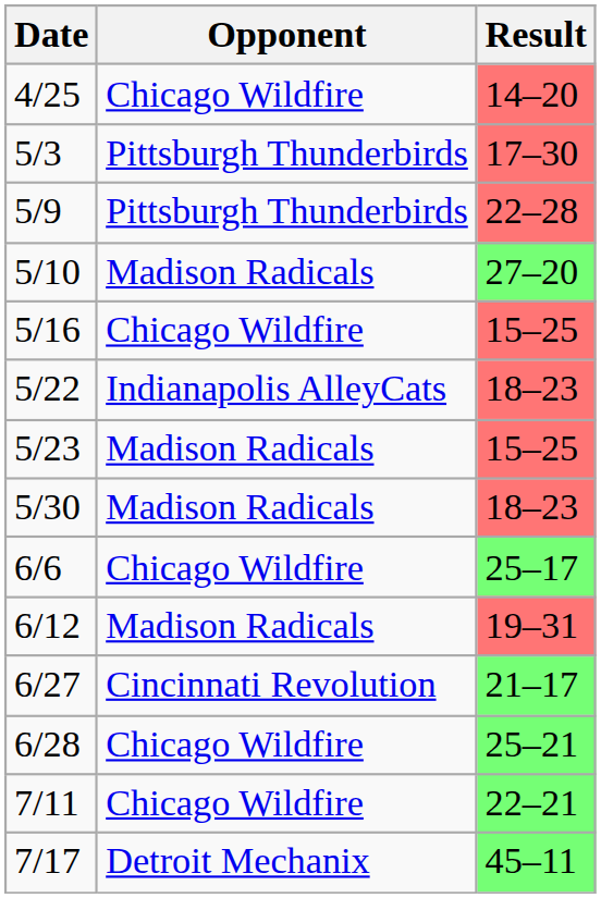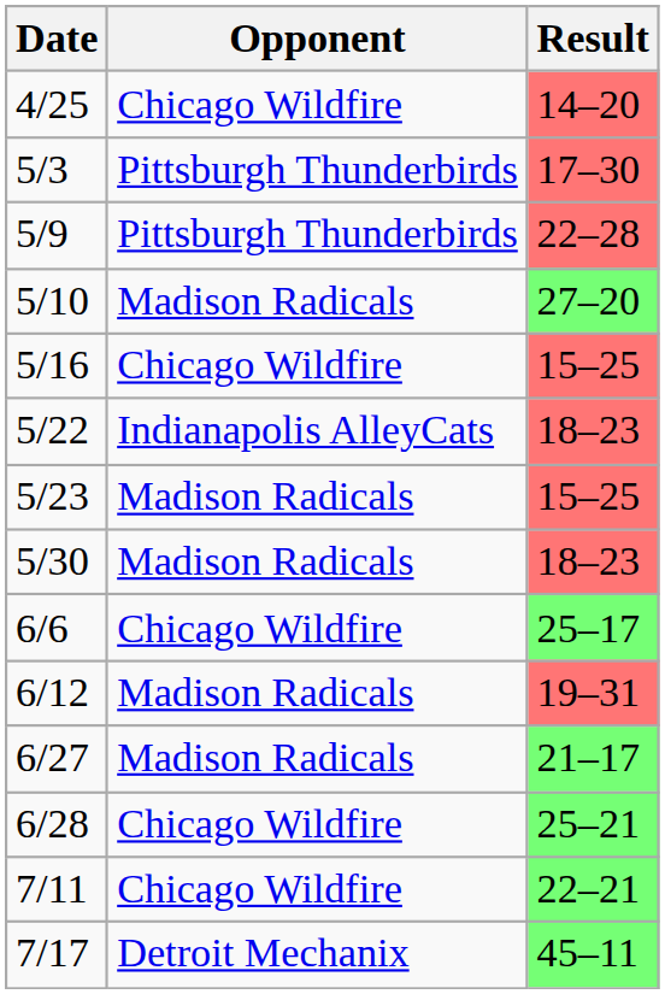 <table class="wikitable">
 <tr>
 <th>Date</th>
 <th>Opponent</th>
 <th>Result</th>
 </tr>
 <tr>
 <td>4/25</td>
 <td><a href='#'>Chicago Wildfire</a></td>
 <td style="background:#FF7575;">14–20</td>
 </tr>
 <tr>
 <td>5/3</td>
 <td><a href='#'>Pittsburgh Thunderbirds</a></td>
 <td style="background:#FF7575;">17–30</td>
 </tr>
 <tr>
 <td>5/9</td>
 <td><a href='#'>Pittsburgh Thunderbirds</a></td>
 <td style="background:#FF7575;">22–28</td>
 </tr>
 <tr>
 <td>5/10</td>
 <td><a href='#'>Madison Radicals</a></td>
 <td style="background:#75FF75;">27–20</td>
 </tr>
 <tr>
 <td>5/16</td>
 <td><a href='#'>Chicago Wildfire</a></td>
 <td style="background:#FF7575;">15–25</td>
 </tr>
 <tr>
 <td>5/22</td>
 <td><a href='#'>Indianapolis AlleyCats</a></td>
 <td style="background:#FF7575;">18–23</td>
 </tr>
 <tr>
 <td>5/23</td>
 <td><a href='#'>Madison Radicals</a></td>
 <td style="background:#FF7575;">15–25</td>
 </tr>
 <tr>
 <td>5/30</td>
 <td><a href='#'>Madison Radicals</a></td>
 <td style="background:#FF7575;">18–23</td>
 </tr>
 <tr>
 <td>6/6</td>
 <td><a href='#'>Chicago Wildfire</a></td>
 <td style="background:#75FF75;">25–17</td>
 </tr>
 <tr>
 <td>6/12</td>
 <td><a href='#'>Madison Radicals</a></td>
 <td style="background:#FF7575;">19–31</td>
 </tr>
 <tr>
 <td>6/27</td>
-<td><a href='#'>Cincinnati Revolution</a></td>
+<td><a href='#'>Madison Radicals</a></td>
 <td style="background:#75FF75;">21–17</td>
 </tr>
 <tr>
 <td>6/28</td>
 <td><a href='#'>Chicago Wildfire</a></td>
 <td style="background:#75FF75;">25–21</td>
 </tr>
 <tr>
 <td>7/11</td>
 <td><a href='#'>Chicago Wildfire</a></td>
 <td style="background:#75FF75;">22–21</td>
 </tr>
 <tr>
 <td>7/17</td>
 <td><a href='#'>Detroit Mechanix</a></td>
 <td style="background:#75FF75;">45–11</td>
 </tr>
 </table>
